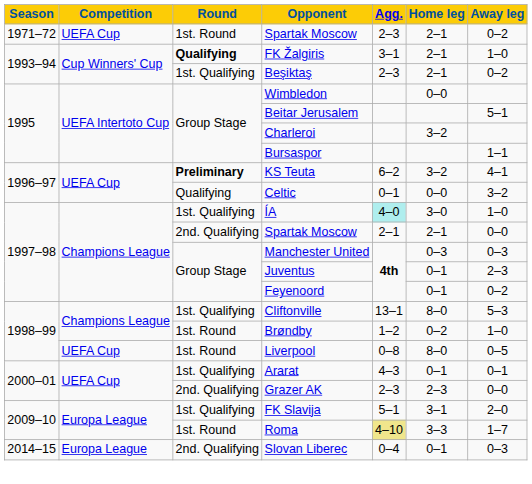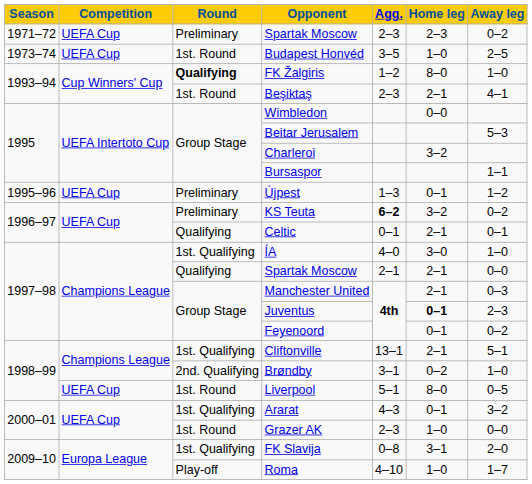 <table class="wikitable">
 <tr>
 <th style="color:#00509E; background:#FCCC06;">Season</th>
 <th style="color:#00509E; background:#FCCC06;">Competition</th>
 <th style="color:#00509E; background:#FCCC06;">Round</th>
 <th style="color:#00509E; background:#FCCC06;">Opponent</th>
 <th style="color:#00509E; background:#FCCC06;"><a href='#'>Agg.</a></th>
 <th style="color:#00509E; background:#FCCC06;">Home leg</th>
 <th style="color:#00509E; background:#FCCC06;">Away leg</th>
 </tr>
 <tr>
 <td>1971–72</td>
 <td><a href='#'>UEFA Cup</a></td>
-<td>1st. Round</td>
+<td>Preliminary</td>
 <td> <a href='#'>Spartak Moscow</a></td>
 <td align=center>2–3</td>
-<td align=center>2–1</td>
+<td align=center>2–3</td>
 <td align=center>0–2</td>
+</tr>
+<tr>
+<td>1973–74</td>
+<td><a href='#'>UEFA Cup</a></td>
+<td>1st. Round</td>
+<td> <a href='#'>Budapest Honvéd</a></td>
+<td align=center>3–5</td>
+<td align=center>1–0</td>
+<td align=center>2–5</td>
 </tr>
 <tr>
 <td rowspan="2">1993–94</td>
 <td rowspan="2"><a href='#'>Cup Winners' Cup</a></td>
 <td><strong>Qualifying</strong></td>
 <td> <a href='#'>FK Žalgiris</a></td>
-<td align=center>3–1</td>
-<td align=center>2–1</td>
+<td align=center>1–2</td>
+<td align=center>8–0</td>
 <td align=center>1–0</td>
 </tr>
 <tr>
-<td>1st. Qualifying</td>
+<td>1st. Round</td>
 <td> <a href='#'>Beşiktaş</a></td>
 <td align=center>2–3</td>
 <td align=center>2–1</td>
-<td align=center>0–2</td>
+<td align=center>4–1</td>
 </tr>
 <tr>
 <td rowspan="4">1995</td>
 <td rowspan="4"><a href='#'>UEFA Intertoto Cup</a></td>
 <td rowspan="4">Group Stage</td>
 <td> <a href='#'>Wimbledon</a></td>
 <td></td>
 <td align=center>0–0</td>
 <td></td>
 </tr>
 <tr>
 <td> <a href='#'>Beitar Jerusalem</a></td>
 <td></td>
 <td></td>
-<td align=center>5–1</td>
+<td align=center>5–3</td>
 </tr>
 <tr>
 <td> <a href='#'>Charleroi</a></td>
 <td></td>
 <td align=center>3–2</td>
 <td></td>
 </tr>
 <tr>
 <td> <a href='#'>Bursaspor</a></td>
 <td></td>
 <td></td>
 <td align=center>1–1</td>
 </tr>
 <tr>
+<td>1995–96</td>
+<td><a href='#'>UEFA Cup</a></td>
+<td>Preliminary</td>
+<td> <a href='#'>Újpest</a></td>
+<td align=center>1–3</td>
+<td align=center>0–1</td>
+<td align=center>1–2</td>
+</tr>
+<tr>
 <td rowspan="2">1996–97</td>
 <td rowspan="2"><a href='#'>UEFA Cup</a></td>
-<td><strong>Preliminary</strong></td>
+<td>Preliminary</td>
 <td> <a href='#'>KS Teuta</a></td>
-<td align=center>6–2</td>
+<td align=center><strong>6–2</strong></td>
 <td align=center>3–2</td>
-<td align=center>4–1</td>
+<td align=center>0–2</td>
 </tr>
 <tr>
 <td>Qualifying</td>
 <td> <a href='#'>Celtic</a></td>
 <td align=center>0–1</td>
-<td align=center>0–0</td>
-<td align=center>3–2</td>
+<td align=center>2–1</td>
+<td align=center>0–1</td>
 </tr>
 <tr>
 <td rowspan="5">1997–98</td>
 <td rowspan="5"><a href='#'>Champions League</a></td>
 <td>1st. Qualifying</td>
 <td> <a href='#'>ÍA</a></td>
-<td align=center style="background: paleturquoise;">4–0</td>
+<td align=center>4–0</td>
 <td align=center>3–0</td>
 <td align=center>1–0</td>
 </tr>
 <tr>
-<td>2nd. Qualifying</td>
+<td>Qualifying</td>
 <td> <a href='#'>Spartak Moscow</a></td>
 <td align=center>2–1</td>
 <td align=center>2–1</td>
 <td align=center>0–0</td>
 </tr>
 <tr>
 <td rowspan="3">Group Stage</td>
 <td> <a href='#'>Manchester United</a></td>
 <td rowspan=3 align=center><strong>4th</strong></td>
-<td align=center>0–3</td>
+<td align=center>2–1</td>
 <td align=center>0–3</td>
 </tr>
 <tr>
 <td> <a href='#'>Juventus</a></td>
-<td align=center>0–1</td>
+<td align=center><strong>0–1</strong></td>
 <td align=center>2–3</td>
 </tr>
 <tr>
 <td> <a href='#'>Feyenoord</a></td>
 <td align=center>0–1</td>
 <td align=center>0–2</td>
 </tr>
 <tr>
 <td rowspan="3">1998–99</td>
 <td rowspan="2"><a href='#'>Champions League</a></td>
 <td>1st. Qualifying</td>
 <td> <a href='#'>Cliftonville</a></td>
 <td align=center>13–1</td>
-<td align=center>8–0</td>
-<td align=center>5–3</td>
+<td align=center>2–1</td>
+<td align=center>5–1</td>
 </tr>
 <tr>
-<td>1st. Round</td>
+<td>2nd. Qualifying</td>
 <td> <a href='#'>Brøndby</a></td>
-<td align=center>1–2</td>
+<td align=center>3–1</td>
 <td align=center>0–2</td>
 <td align=center>1–0</td>
 </tr>
 <tr>
 <td><a href='#'>UEFA Cup</a></td>
 <td>1st. Round</td>
 <td> <a href='#'>Liverpool</a></td>
-<td align=center>0–8</td>
+<td align=center>5–1</td>
 <td align=center>8–0</td>
 <td align=center>0–5</td>
 </tr>
 <tr>
 <td rowspan="2">2000–01</td>
 <td rowspan="2"><a href='#'>UEFA Cup</a></td>
 <td>1st. Qualifying</td>
 <td> <a href='#'>Ararat</a></td>
 <td align=center>4–3</td>
 <td align=center>0–1</td>
-<td align=center>0–1</td>
+<td align=center>3–2</td>
 </tr>
 <tr>
-<td>2nd. Qualifying</td>
+<td>1st. Round</td>
 <td> <a href='#'>Grazer AK</a></td>
 <td align=center>2–3</td>
-<td align=center>2–3</td>
+<td align=center>1–0</td>
 <td align=center>0–0</td>
 </tr>
 <tr>
 <td rowspan="2">2009–10</td>
 <td rowspan="2"><a href='#'>Europa League</a></td>
 <td>1st. Qualifying</td>
 <td> <a href='#'>FK Slavija</a></td>
-<td align=center>5–1</td>
+<td align=center>0–8</td>
 <td align=center>3–1</td>
 <td align=center>2–0</td>
 </tr>
 <tr>
-<td>1st. Round</td>
+<td>Play-off</td>
 <td> <a href='#'>Roma</a></td>
-<td align=center style="background: khaki;">4–10</td>
-<td align=center>3–3</td>
+<td align=center>4–10</td>
+<td align=center>1–0</td>
 <td align=center>1–7</td>
 </tr>
-<tr>
-<td>2014–15</td>
-<td><a href='#'>Europa League</a></td>
-<td>2nd. Qualifying</td>
-<td> <a href='#'>Slovan Liberec</a></td>
-<td align=center>0–4</td>
-<td align=center>0–1</td>
-<td align=center>0–3</td>
-</tr>
 </table>
